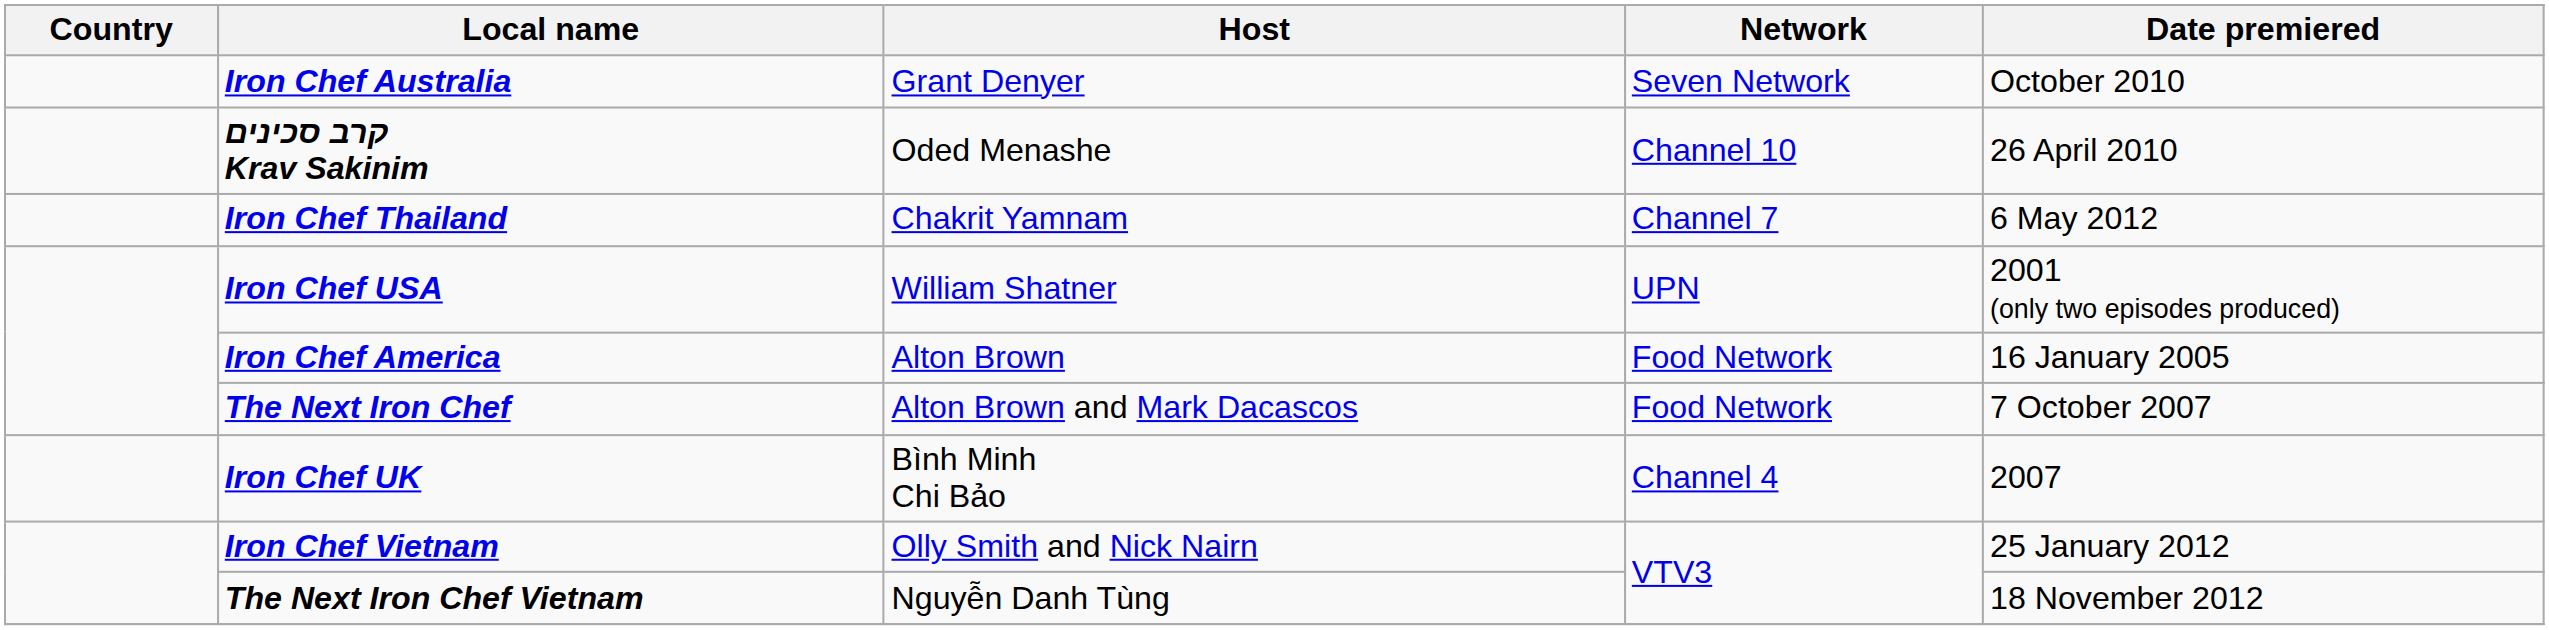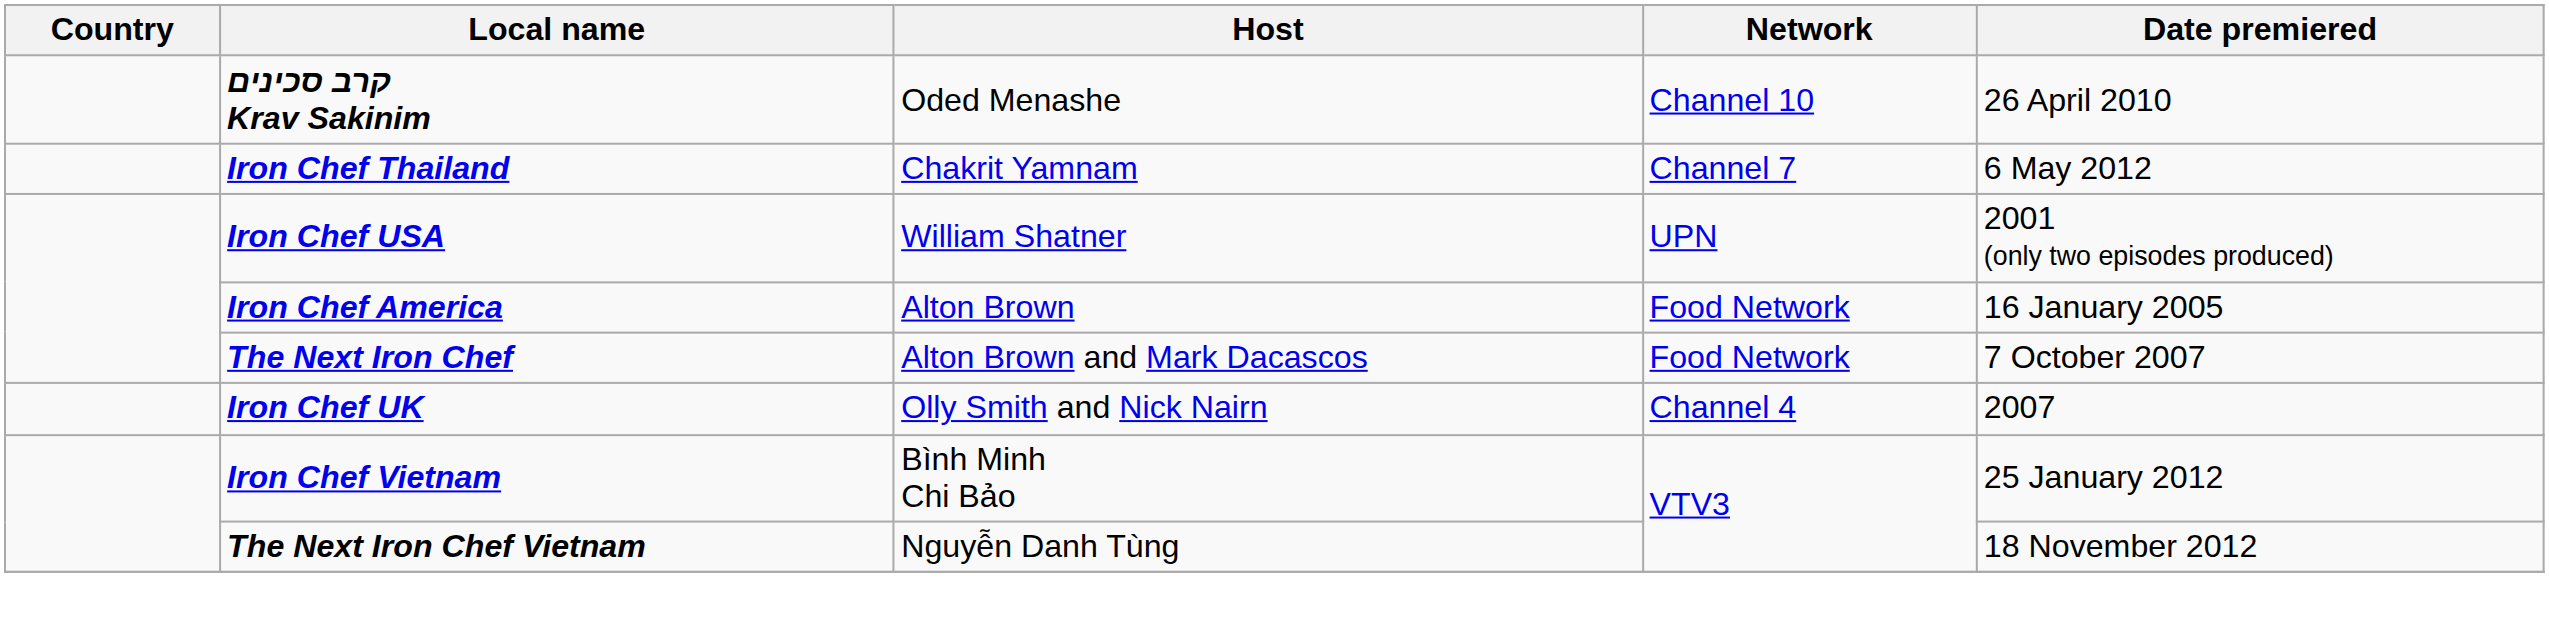 <table class="wikitable sortable" style="width:100%;">
 <tr>
 <th>Country</th>
 <th>Local name</th>
 <th>Host</th>
 <th>Network</th>
 <th>Date premiered</th>
-</tr>
-<tr>
-<td><strong></strong></td>
-<td><strong><em><a href='#'>Iron Chef Australia</a></em></strong></td>
-<td><a href='#'>Grant Denyer</a></td>
-<td><a href='#'>Seven Network</a></td>
-<td>October 2010</td>
 </tr>
 <tr>
 <td><strong></strong></td>
 <td><strong><em>קרב סכינים</em></strong><br><strong><em>Krav Sakinim</em></strong></td>
 <td>Oded Menashe</td>
 <td><a href='#'>Channel 10</a></td>
 <td>26 April 2010</td>
 </tr>
 <tr>
 <td><strong></strong></td>
 <td><strong><em><a href='#'>Iron Chef Thailand</a></em></strong></td>
 <td><a href='#'>Chakrit Yamnam</a></td>
 <td><a href='#'>Channel 7</a></td>
 <td>6 May 2012</td>
 </tr>
 <tr>
 <td rowspan=3><strong></strong></td>
 <td><strong><em><a href='#'>Iron Chef USA</a></em></strong></td>
 <td><a href='#'>William Shatner</a></td>
 <td><a href='#'>UPN</a></td>
 <td>2001<br><small>(only two episodes produced)</small></td>
 </tr>
 <tr>
 <td><strong><em><a href='#'>Iron Chef America</a></em></strong></td>
 <td><a href='#'>Alton Brown</a></td>
 <td><a href='#'>Food Network</a></td>
 <td>16 January 2005</td>
 </tr>
 <tr>
 <td><strong><em><a href='#'>The Next Iron Chef</a></em></strong></td>
 <td><a href='#'>Alton Brown</a> and <a href='#'>Mark Dacascos</a></td>
 <td><a href='#'>Food Network</a></td>
 <td>7 October 2007</td>
 </tr>
 <tr>
 <td><strong></strong></td>
 <td><strong><em><a href='#'>Iron Chef UK</a></em></strong></td>
-<td>Bình Minh<br>Chi Bảo</td>
+<td><a href='#'>Olly Smith</a> and <a href='#'>Nick Nairn</a></td>
 <td><a href='#'>Channel 4</a></td>
 <td>2007</td>
 </tr>
 <tr>
 <td rowspan=2><strong></strong></td>
 <td><strong><em><a href='#'>Iron Chef Vietnam</a></em></strong></td>
-<td><a href='#'>Olly Smith</a> and <a href='#'>Nick Nairn</a></td>
+<td>Bình Minh<br>Chi Bảo</td>
 <td rowspan=2><a href='#'>VTV3</a></td>
 <td>25 January 2012</td>
 </tr>
 <tr>
 <td><strong><em>The Next Iron Chef Vietnam</em></strong></td>
 <td>Nguyễn Danh Tùng</td>
 <td>18 November 2012</td>
 </tr>
 <tr>
 </tr>
 </table>
